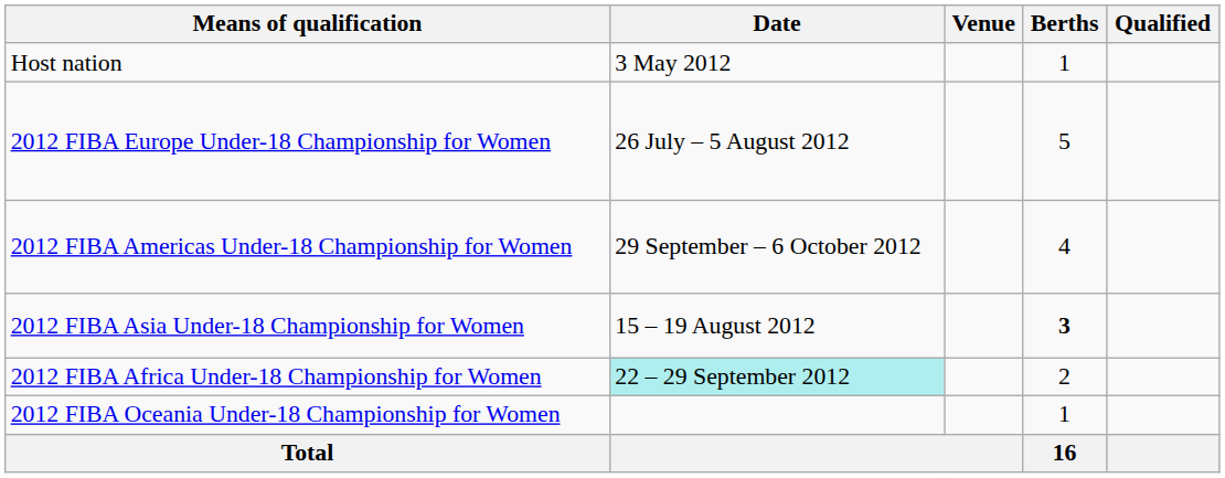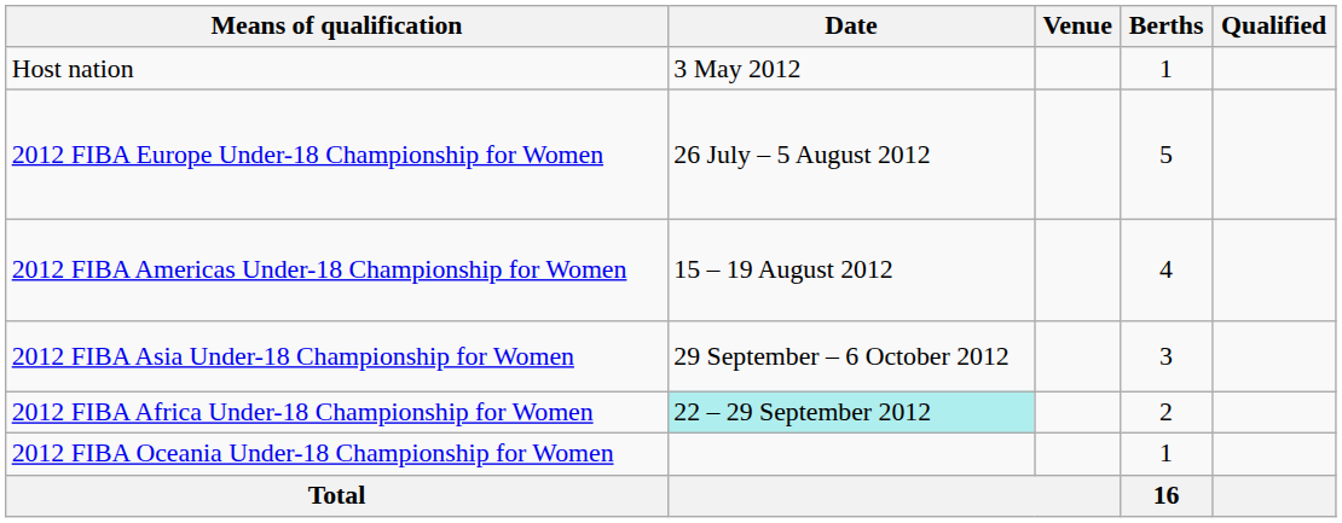 <table class="wikitable" style="width:810px;">
 <tr>
 <th>Means of qualification</th>
 <th>Date</th>
 <th>Venue</th>
 <th>Berths</th>
 <th>Qualified</th>
 </tr>
 <tr>
 <td>Host nation</td>
 <td>3 May 2012</td>
 <td></td>
 <td style="text-align:center;">1</td>
 <td></td>
 </tr>
 <tr>
 <td><a href='#'>2012 FIBA Europe Under-18 Championship for Women</a></td>
 <td>26 July – 5 August 2012</td>
 <td></td>
 <td style="text-align:center;">5</td>
 <td><br><br><br><br></td>
 </tr>
 <tr>
 <td><a href='#'>2012 FIBA Americas Under-18 Championship for Women</a></td>
-<td>29 September – 6 October 2012</td>
+<td>15 – 19 August 2012</td>
 <td></td>
 <td style="text-align:center;">4</td>
 <td><br><br><br></td>
 </tr>
 <tr>
 <td><a href='#'>2012 FIBA Asia Under-18 Championship for Women</a></td>
-<td>15 – 19 August 2012</td>
+<td>29 September – 6 October 2012</td>
 <td></td>
-<td style="text-align:center;"><strong>3</strong></td>
+<td style="text-align:center;">3</td>
 <td><br><br></td>
 </tr>
 <tr>
 <td><a href='#'>2012 FIBA Africa Under-18 Championship for Women</a></td>
 <td style="background: paleturquoise;">22 – 29 September 2012</td>
 <td></td>
 <td style="text-align:center;">2</td>
 <td><br></td>
 </tr>
 <tr>
 <td><a href='#'>2012 FIBA Oceania Under-18 Championship for Women</a></td>
 <td></td>
 <td></td>
 <td style="text-align:center;">1</td>
 <td></td>
 </tr>
 <tr>
 <th>Total</th>
 <th colspan="2"></th>
 <th>16</th>
 <th></th>
 </tr>
 </table>
